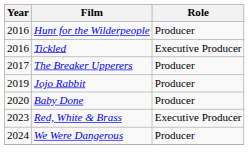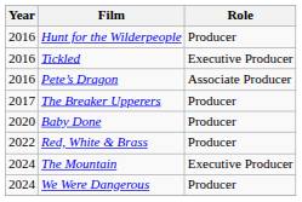 <table class="wikitable sortable">
 <tr style="background:#B0C4DE;">
 <th>Year</th>
 <th>Film</th>
 <th>Role</th>
 </tr>
 <tr>
 <td>2016</td>
 <td><em><a href='#'>Hunt for the Wilderpeople</a></em></td>
 <td>Producer</td>
 </tr>
 <tr>
 <td>2016</td>
 <td><em><a href='#'>Tickled</a></em></td>
 <td>Executive Producer</td>
 </tr>
 <tr>
+<td>2016</td>
+<td><a href='#'><em>Pete’s Dragon</em></a></td>
+<td>Associate Producer</td>
+</tr>
+<tr>
 <td>2017</td>
 <td><a href='#'><em>The Breaker Upperers</em></a></td>
-<td>Producer</td>
-</tr>
-<tr>
-<td>2019</td>
-<td><em><a href='#'>Jojo Rabbit</a></em></td>
 <td>Producer</td>
 </tr>
 <tr>
 <td>2020</td>
 <td><em><a href='#'>Baby Done</a></em></td>
 <td>Producer</td>
 </tr>
 <tr>
-<td>2023</td>
+<td>2022</td>
 <td><em><a href='#'>Red, White & Brass</a></em></td>
+<td>Producer</td>
+</tr>
+<tr>
+<td>2024</td>
+<td><em><a href='#'>The Mountain</a></em></td>
 <td>Executive Producer</td>
 </tr>
 <tr>
 <td>2024</td>
 <td><em><a href='#'>We Were Dangerous</a></em></td>
 <td>Producer</td>
 </tr>
 <tr>
 </tr>
 </table>
